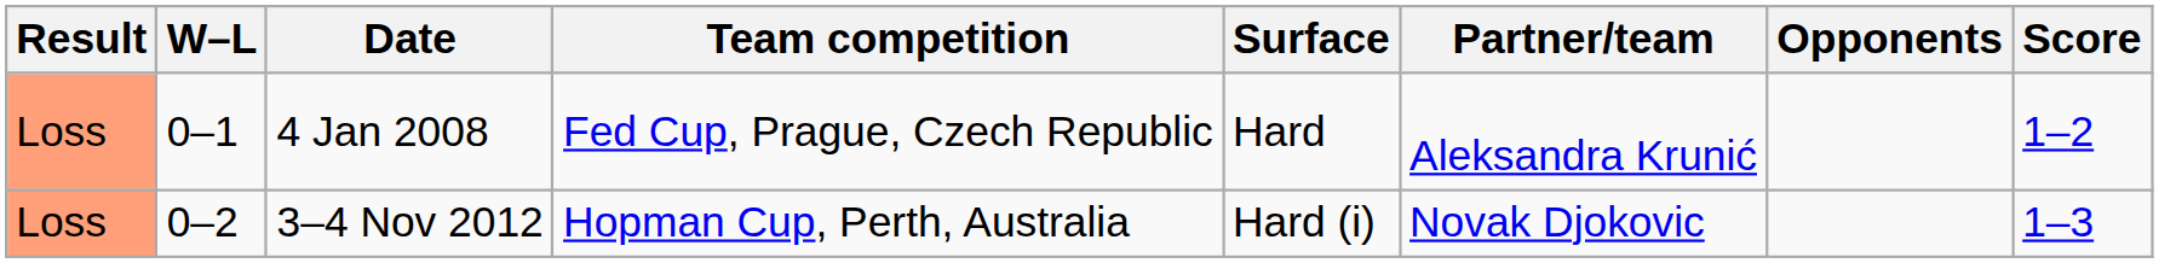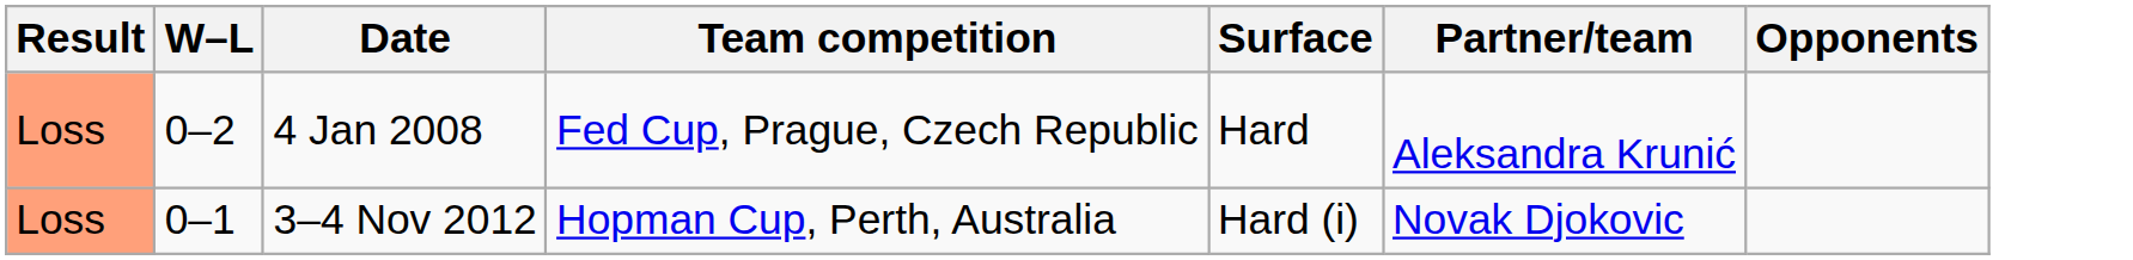 <table class="sortable wikitable">
 <tr>
 <th>Result</th>
 <th class="unsortable">W–L</th>
 <th>Date</th>
 <th>Team competition</th>
 <th>Surface</th>
 <th>Partner/team</th>
 <th>Opponents</th>
-<th class="unsortable">Score</th>
 </tr>
 <tr>
 <td style="background:#ffa07a;">Loss</td>
-<td>0–1</td>
+<td>0–2</td>
 <td>4 Jan 2008</td>
 <td><a href='#'>Fed Cup</a>, Prague, Czech Republic</td>
 <td>Hard</td>
 <td><br> <a href='#'>Aleksandra Krunić</a></td>
 <td></td>
-<td><a href='#'>1–2</a></td>
 </tr>
 <tr>
 <td style="background:#ffa07a;">Loss</td>
-<td>0–2</td>
+<td>0–1</td>
 <td>3–4 Nov 2012</td>
 <td><a href='#'>Hopman Cup</a>, Perth, Australia</td>
 <td>Hard (i)</td>
 <td> <a href='#'>Novak Djokovic</a></td>
 <td><br></td>
-<td><a href='#'>1–3</a></td>
 </tr>
 </table>
